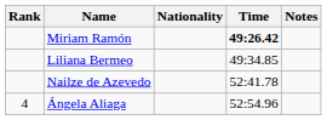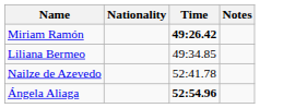 <table class="wikitable sortable" style="text-align:center">
 <tr>
-<th>Rank</th>
 <th>Name</th>
 <th>Nationality</th>
 <th>Time</th>
 <th>Notes</th>
 </tr>
 <tr>
-<td></td>
 <td align=left><a href='#'>Miriam Ramón</a></td>
 <td align=left></td>
 <td><strong>49:26.42</strong></td>
 <td></td>
 </tr>
 <tr>
-<td></td>
 <td align=left><a href='#'>Liliana Bermeo</a></td>
 <td align=left></td>
 <td>49:34.85</td>
 <td></td>
 </tr>
 <tr>
-<td></td>
 <td align=left><a href='#'>Nailze de Azevedo</a></td>
 <td align=left></td>
 <td>52:41.78</td>
 <td></td>
 </tr>
 <tr>
-<td>4</td>
 <td align=left><a href='#'>Ángela Aliaga</a></td>
 <td align=left></td>
-<td>52:54.96</td>
+<td><strong>52:54.96</strong></td>
 <td></td>
 </tr>
 </table>
